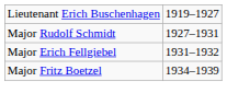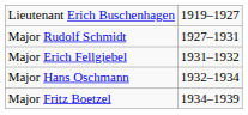 <table class="wikitable">
 <tr>
 <td>Lieutenant <a href='#'>Erich Buschenhagen</a></td>
 <td>1919–1927</td>
 </tr>
 <tr>
 <td>Major <a href='#'>Rudolf Schmidt</a></td>
 <td>1927–1931</td>
 </tr>
 <tr>
 <td>Major <a href='#'>Erich Fellgiebel</a></td>
 <td>1931–1932</td>
 </tr>
 <tr>
+<td>Major <a href='#'>Hans Oschmann</a></td>
+<td>1932–1934</td>
+</tr>
+<tr>
 <td>Major <a href='#'>Fritz Boetzel</a></td>
 <td>1934–1939</td>
 </tr>
 </table>
